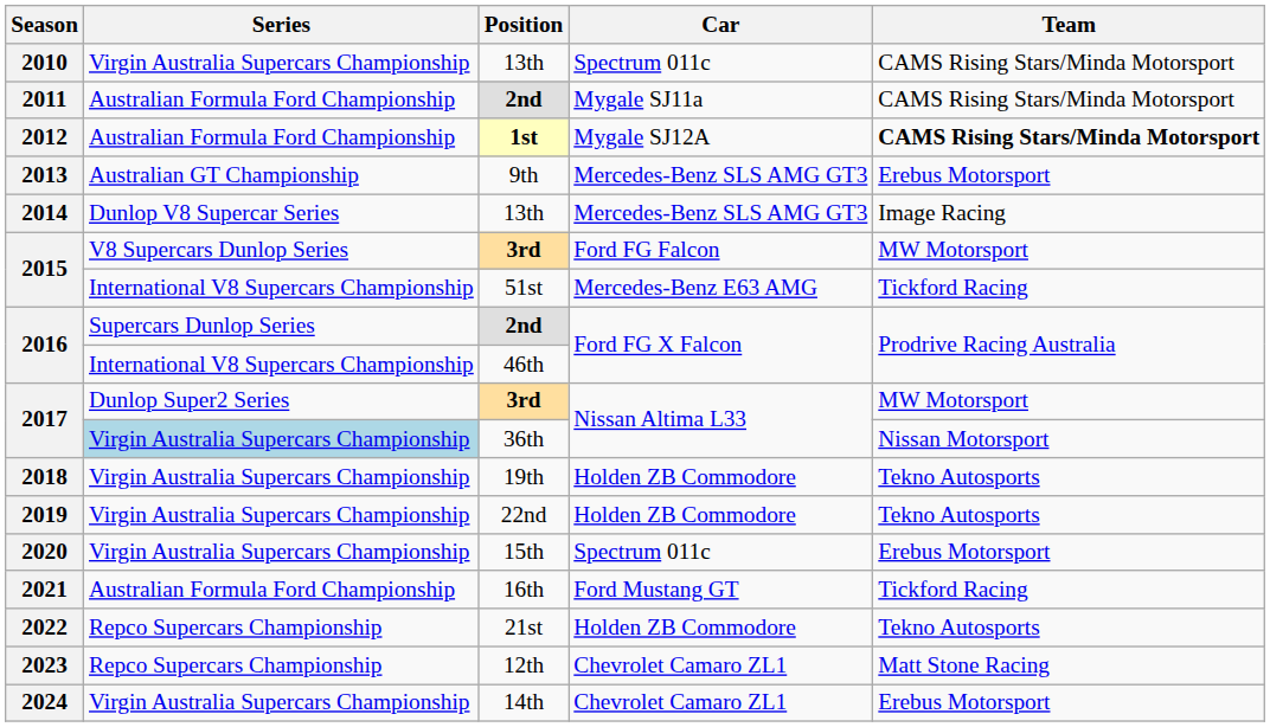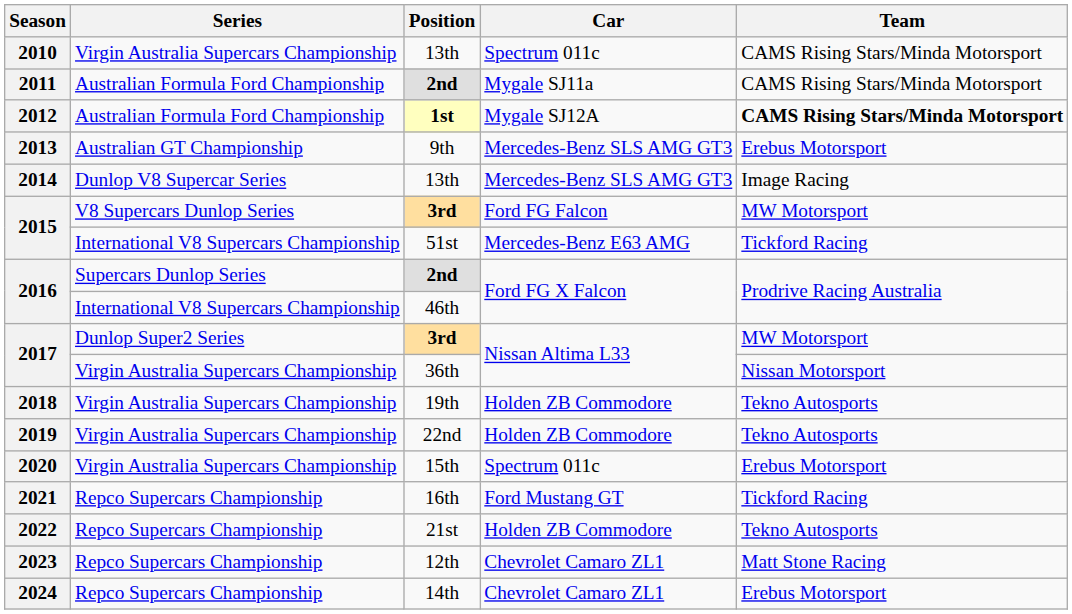 <table class="wikitable" style="font-size: 90%;">
 <tr>
 <th>Season</th>
 <th>Series</th>
 <th>Position</th>
 <th>Car</th>
 <th>Team</th>
 </tr>
 <tr>
 <th>2010</th>
 <td><a href='#'>Virgin Australia Supercars Championship</a></td>
 <td align="center">13th</td>
 <td><a href='#'>Spectrum</a> 011c</td>
 <td>CAMS Rising Stars/Minda Motorsport</td>
 </tr>
 <tr>
 <th>2011</th>
 <td><a href='#'>Australian Formula Ford Championship</a></td>
 <td align="center" style="background: #dfdfdf"><strong>2nd</strong></td>
 <td><a href='#'>Mygale</a> SJ11a</td>
 <td>CAMS Rising Stars/Minda Motorsport</td>
 </tr>
 <tr>
 <th>2012</th>
 <td><a href='#'>Australian Formula Ford Championship</a></td>
 <td align="center" style="background: #ffffbf"><strong>1st</strong></td>
 <td><a href='#'>Mygale</a> SJ12A</td>
 <td><strong>CAMS Rising Stars/Minda Motorsport</strong></td>
 </tr>
 <tr>
 <th>2013</th>
 <td><a href='#'>Australian GT Championship</a></td>
 <td align="center">9th</td>
 <td><a href='#'>Mercedes-Benz SLS AMG GT3</a></td>
 <td><a href='#'>Erebus Motorsport</a></td>
 </tr>
 <tr>
 <th>2014</th>
 <td><a href='#'>Dunlop V8 Supercar Series</a></td>
 <td align="center">13th</td>
 <td><a href='#'>Mercedes-Benz SLS AMG GT3</a></td>
 <td>Image Racing</td>
 </tr>
 <tr>
 <th rowspan=2>2015</th>
 <td><a href='#'>V8 Supercars Dunlop Series</a></td>
 <td align="center" style="background: #ffdf9f"><strong>3rd</strong></td>
 <td><a href='#'>Ford FG Falcon</a></td>
 <td><a href='#'>MW Motorsport</a></td>
 </tr>
 <tr>
 <td><a href='#'>International V8 Supercars Championship</a></td>
 <td align="center">51st</td>
 <td><a href='#'>Mercedes-Benz E63 AMG</a></td>
 <td><a href='#'>Tickford Racing</a></td>
 </tr>
 <tr>
 <th rowspan=2>2016</th>
 <td><a href='#'>Supercars Dunlop Series</a></td>
 <td align="center" style="background: #dfdfdf"><strong>2nd</strong></td>
 <td rowspan=2><a href='#'>Ford FG X Falcon</a></td>
 <td rowspan=2><a href='#'>Prodrive Racing Australia</a></td>
 </tr>
 <tr>
 <td><a href='#'>International V8 Supercars Championship</a></td>
 <td align="center">46th</td>
 </tr>
 <tr>
 <th rowspan=2>2017</th>
 <td><a href='#'>Dunlop Super2 Series</a></td>
 <td align="center" style="background: #ffdf9f"><strong>3rd</strong></td>
 <td rowspan=2><a href='#'>Nissan Altima L33</a></td>
 <td><a href='#'>MW Motorsport</a></td>
 </tr>
 <tr>
-<td style="background: lightblue;"><a href='#'>Virgin Australia Supercars Championship</a></td>
+<td><a href='#'>Virgin Australia Supercars Championship</a></td>
 <td align="center">36th</td>
 <td><a href='#'>Nissan Motorsport</a></td>
 </tr>
 <tr>
 <th>2018</th>
 <td><a href='#'>Virgin Australia Supercars Championship</a></td>
 <td align="center">19th</td>
 <td><a href='#'>Holden ZB Commodore</a></td>
 <td><a href='#'>Tekno Autosports</a></td>
 </tr>
 <tr>
 <th>2019</th>
 <td><a href='#'>Virgin Australia Supercars Championship</a></td>
 <td align="center">22nd</td>
 <td><a href='#'>Holden ZB Commodore</a></td>
 <td><a href='#'>Tekno Autosports</a></td>
 </tr>
 <tr>
 <th>2020</th>
 <td><a href='#'>Virgin Australia Supercars Championship</a></td>
 <td align="center">15th</td>
 <td><a href='#'>Spectrum</a> 011c</td>
 <td><a href='#'>Erebus Motorsport</a></td>
 </tr>
 <tr>
 <th>2021</th>
-<td><a href='#'>Australian Formula Ford Championship</a></td>
+<td><a href='#'>Repco Supercars Championship</a></td>
 <td align="center">16th</td>
 <td><a href='#'>Ford Mustang GT</a></td>
 <td><a href='#'>Tickford Racing</a></td>
 </tr>
 <tr>
 <th>2022</th>
 <td><a href='#'>Repco Supercars Championship</a></td>
 <td align="center">21st</td>
 <td><a href='#'>Holden ZB Commodore</a></td>
 <td><a href='#'>Tekno Autosports</a></td>
 </tr>
 <tr>
 <th>2023</th>
 <td><a href='#'>Repco Supercars Championship</a></td>
 <td align="center">12th</td>
 <td><a href='#'>Chevrolet Camaro ZL1</a></td>
 <td><a href='#'>Matt Stone Racing</a></td>
 </tr>
 <tr>
 <th>2024</th>
-<td><a href='#'>Virgin Australia Supercars Championship</a></td>
+<td><a href='#'>Repco Supercars Championship</a></td>
 <td align="center">14th</td>
 <td><a href='#'>Chevrolet Camaro ZL1</a></td>
 <td><a href='#'>Erebus Motorsport</a></td>
 </tr>
 </table>
